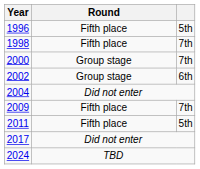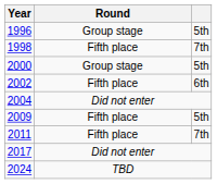 <table class="wikitable" style="text-align: center; font-size:90%">
 <tr>
 <th>Year</th>
 <th style="width:200px">Round</th>
 <th></th>
 </tr>
 <tr>
 <td><a href='#'>1996</a></td>
-<td>Fifth place</td>
+<td>Group stage</td>
 <td>5th</td>
 </tr>
 <tr>
 <td><a href='#'>1998</a></td>
 <td>Fifth place</td>
 <td>7th</td>
 </tr>
 <tr>
 <td><a href='#'>2000</a></td>
 <td>Group stage</td>
-<td>7th</td>
+<td>5th</td>
 </tr>
 <tr>
 <td><a href='#'>2002</a></td>
-<td>Group stage</td>
+<td>Fifth place</td>
 <td>6th</td>
 </tr>
 <tr>
 <td><a href='#'>2004</a></td>
 <td colspan="2"><em>Did not enter</em></td>
 </tr>
 <tr>
 <td><a href='#'>2009</a></td>
 <td>Fifth place</td>
-<td>7th</td>
+<td>5th</td>
 </tr>
 <tr>
 <td><a href='#'>2011</a></td>
 <td>Fifth place</td>
-<td>5th</td>
+<td>7th</td>
 </tr>
 <tr>
 <td><a href='#'>2017</a></td>
 <td colspan="2"><em>Did not enter</em></td>
 </tr>
 <tr>
 <td><a href='#'>2024</a></td>
 <td colspan="2"><em>TBD</em></td>
 </tr>
 </table>
